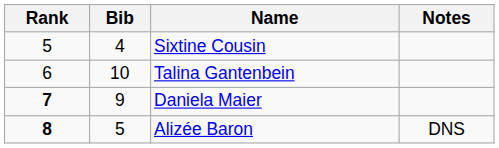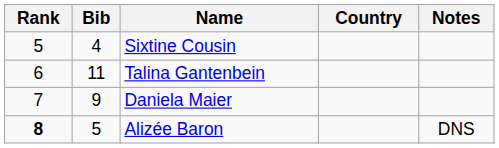 <table class="wikitable" style="text-align:center; width:450px">
 <tr>
 <th>Rank</th>
 <th>Bib</th>
 <th>Name</th>
+<th>Country</th>
 <th>Notes</th>
 </tr>
 <tr>
 <td>5</td>
 <td>4</td>
 <td align=left><a href='#'>Sixtine Cousin</a></td>
+<td align=left></td>
 <td></td>
 </tr>
 <tr>
 <td>6</td>
-<td>10</td>
+<td>11</td>
 <td align=left><a href='#'>Talina Gantenbein</a></td>
+<td align=left></td>
 <td></td>
 </tr>
 <tr>
-<td><strong>7</strong></td>
+<td>7</td>
 <td>9</td>
 <td align=left><a href='#'>Daniela Maier</a></td>
+<td align=left></td>
 <td></td>
 </tr>
 <tr>
 <td><strong>8</strong></td>
 <td>5</td>
 <td align=left><a href='#'>Alizée Baron</a></td>
+<td align=left></td>
 <td>DNS</td>
 </tr>
 </table>
